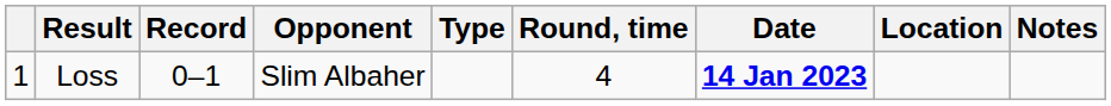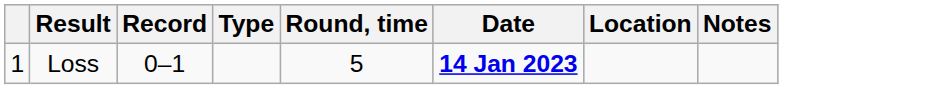 <table class="wikitable" style="text-align:center">
 <tr>
 <th></th>
 <th>Result</th>
 <th>Record</th>
-<th>Opponent</th>
 <th>Type</th>
 <th>Round, time</th>
 <th>Date</th>
 <th>Location</th>
 <th>Notes</th>
 </tr>
 <tr>
 <td>1</td>
 <td>Loss</td>
 <td>0–1</td>
-<td style="text-align:left;">Slim Albaher</td>
 <td></td>
-<td>4</td>
+<td>5</td>
 <td><strong><a href='#'>14 Jan 2023</a></strong></td>
 <td style="text-align:left;"></td>
 <td style="text-align:left;"></td>
 </tr>
 </table>
